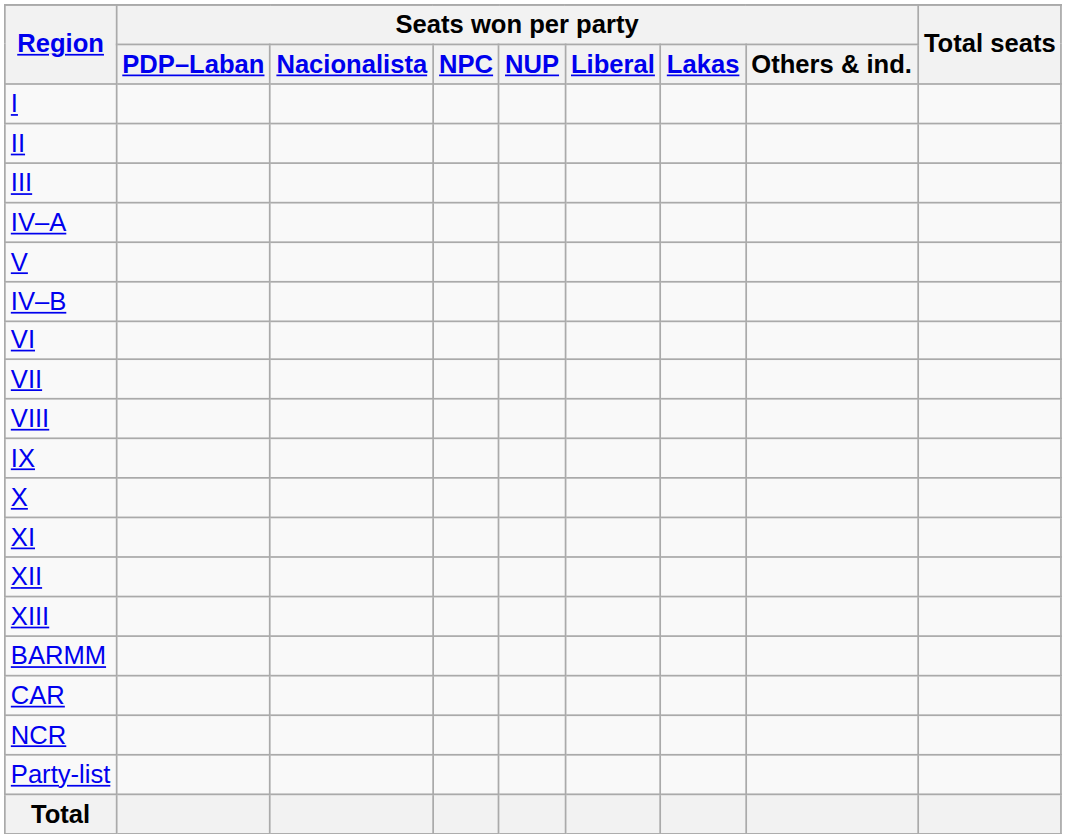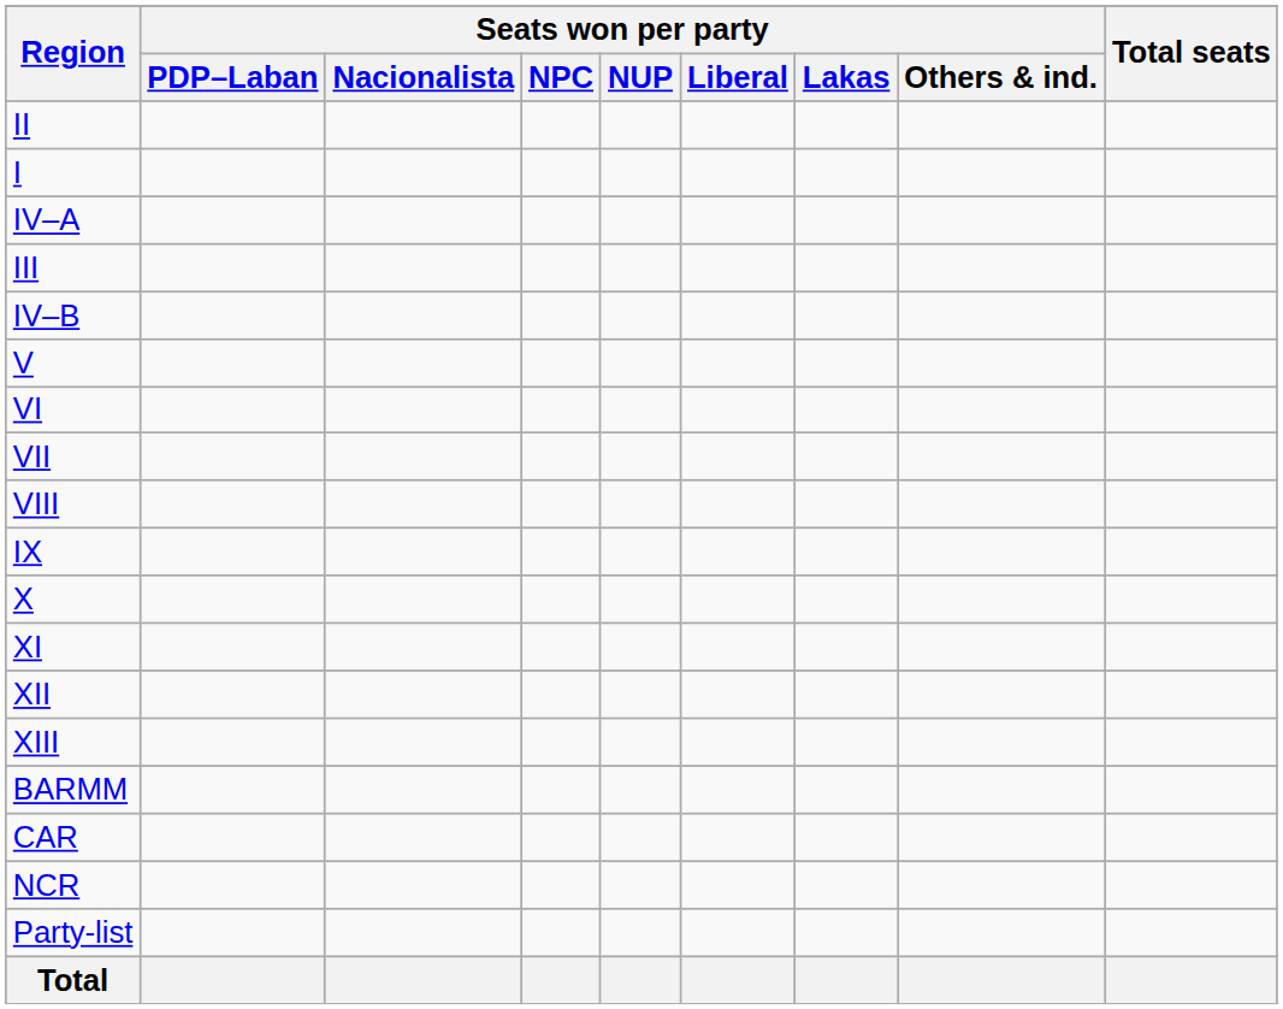 <table class=wikitable style="text-align:center; font-size:93%">
 <tr>
 </tr>
 <tr>
 <th rowspan=2><a href='#'>Region</a></th>
 <th colspan=7>Seats won per party</th>
 <th rowspan=2>Total seats</th>
 </tr>
 <tr>
 <th><a href='#'>PDP–Laban</a></th>
 <th><a href='#'>Nacionalista</a></th>
 <th><a href='#'>NPC</a></th>
 <th><a href='#'>NUP</a></th>
 <th><a href='#'>Liberal</a></th>
 <th><a href='#'>Lakas</a></th>
 <th>Others & ind.</th>
 </tr>
 <tr>
+<td align=left><a href='#'>II</a></td>
+<td></td>
+<td></td>
+<td></td>
+<td></td>
+<td></td>
+<td></td>
+<td></td>
+<td></td>
+</tr>
+<tr>
 <td align=left><a href='#'>I</a></td>
 <td></td>
 <td></td>
 <td></td>
 <td></td>
 <td></td>
 <td></td>
 <td></td>
 <td></td>
 </tr>
 <tr>
-<td align=left><a href='#'>II</a></td>
+<td align=left><a href='#'>IV–A</a></td>
 <td></td>
 <td></td>
 <td></td>
 <td></td>
 <td></td>
 <td></td>
 <td></td>
 <td></td>
 </tr>
 <tr>
 <td align=left><a href='#'>III</a></td>
 <td></td>
 <td></td>
 <td></td>
 <td></td>
 <td></td>
 <td></td>
 <td></td>
 <td></td>
 </tr>
 <tr>
-<td align=left><a href='#'>IV–A</a></td>
+<td align=left><a href='#'>IV–B</a></td>
 <td></td>
 <td></td>
 <td></td>
 <td></td>
 <td></td>
 <td></td>
 <td></td>
 <td></td>
 </tr>
 <tr>
 <td align=left><a href='#'>V</a></td>
-<td></td>
-<td></td>
-<td></td>
-<td></td>
-<td></td>
-<td></td>
-<td></td>
-<td></td>
-</tr>
-<tr>
-<td align=left><a href='#'>IV–B</a></td>
 <td></td>
 <td></td>
 <td></td>
 <td></td>
 <td></td>
 <td></td>
 <td></td>
 <td></td>
 </tr>
 <tr>
 <td align=left><a href='#'>VI</a></td>
 <td></td>
 <td></td>
 <td></td>
 <td></td>
 <td></td>
 <td></td>
 <td></td>
 <td></td>
 </tr>
 <tr>
 <td align=left><a href='#'>VII</a></td>
 <td></td>
 <td></td>
 <td></td>
 <td></td>
 <td></td>
 <td></td>
 <td></td>
 <td></td>
 </tr>
 <tr>
 <td align=left><a href='#'>VIII</a></td>
 <td></td>
 <td></td>
 <td></td>
 <td></td>
 <td></td>
 <td></td>
 <td></td>
 <td></td>
 </tr>
 <tr>
 <td align=left><a href='#'>IX</a></td>
 <td></td>
 <td></td>
 <td></td>
 <td></td>
 <td></td>
 <td></td>
 <td></td>
 <td></td>
 </tr>
 <tr>
 <td align=left><a href='#'>X</a></td>
 <td></td>
 <td></td>
 <td></td>
 <td></td>
 <td></td>
 <td></td>
 <td></td>
 <td></td>
 </tr>
 <tr>
 <td align=left><a href='#'>XI</a></td>
 <td></td>
 <td></td>
 <td></td>
 <td></td>
 <td></td>
 <td></td>
 <td></td>
 <td></td>
 </tr>
 <tr>
 <td align=left><a href='#'>XII</a></td>
 <td></td>
 <td></td>
 <td></td>
 <td></td>
 <td></td>
 <td></td>
 <td></td>
 <td></td>
 </tr>
 <tr>
 <td align=left><a href='#'>XIII</a></td>
 <td></td>
 <td></td>
 <td></td>
 <td></td>
 <td></td>
 <td></td>
 <td></td>
 <td></td>
 </tr>
 <tr>
 <td align=left><a href='#'>BARMM</a></td>
 <td></td>
 <td></td>
 <td></td>
 <td></td>
 <td></td>
 <td></td>
 <td></td>
 <td></td>
 </tr>
 <tr>
 <td align=left><a href='#'>CAR</a></td>
 <td></td>
 <td></td>
 <td></td>
 <td></td>
 <td></td>
 <td></td>
 <td></td>
 <td></td>
 </tr>
 <tr>
 <td align=left><a href='#'>NCR</a></td>
 <td></td>
 <td></td>
 <td></td>
 <td></td>
 <td></td>
 <td></td>
 <td></td>
 <td></td>
 </tr>
 <tr>
 <td align=left><a href='#'>Party-list</a></td>
 <td></td>
 <td></td>
 <td></td>
 <td></td>
 <td></td>
 <td></td>
 <td></td>
 <td></td>
 </tr>
 <tr>
 <th align=left>Total</th>
 <th></th>
 <th></th>
 <th></th>
 <th></th>
 <th></th>
 <th></th>
 <th></th>
 <th></th>
 </tr>
 </table>
